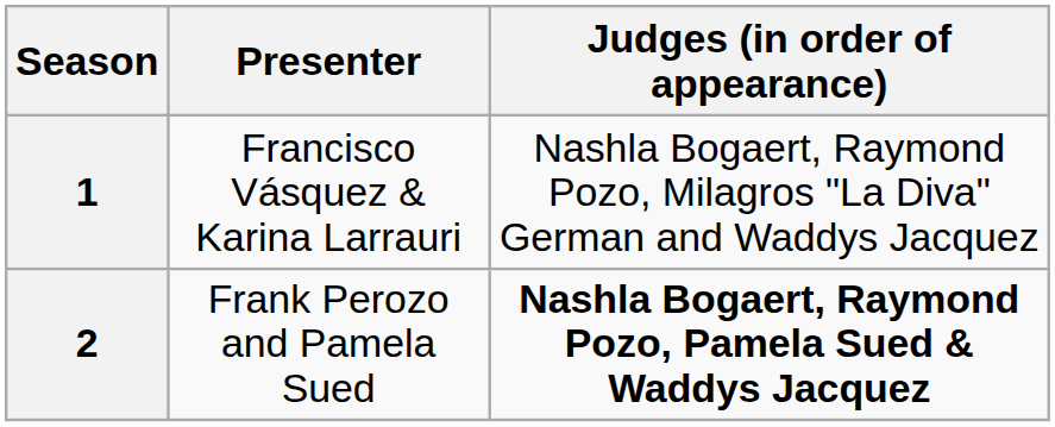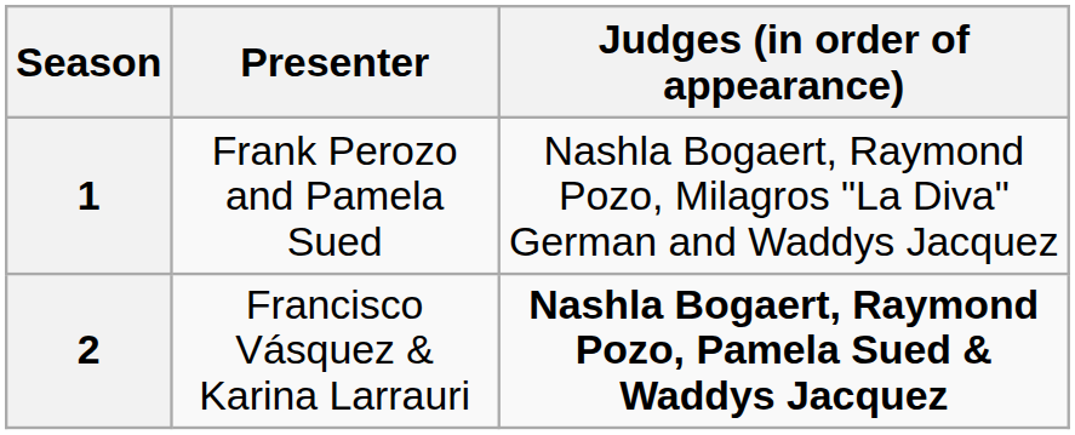 <table class="wikitable" style="text-align:center; font-size:90%; width: 60%;">
 <tr>
 <th>Season</th>
 <th>Presenter</th>
 <th colspan="4">Judges (in order of appearance)</th>
 </tr>
 <tr>
 <th scope="row">1</th>
-<td>Francisco Vásquez & Karina Larrauri</td>
+<td>Frank Perozo and Pamela Sued</td>
 <td>Nashla Bogaert, Raymond Pozo, Milagros "La Diva" German and Waddys Jacquez</td>
 </tr>
 <tr>
 <th scope="row">2</th>
-<td>Frank Perozo and Pamela Sued</td>
+<td>Francisco Vásquez & Karina Larrauri</td>
 <td><strong>Nashla Bogaert, Raymond Pozo, Pamela Sued & Waddys Jacquez</strong></td>
 </tr>
 </table>
